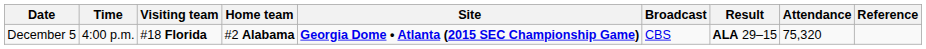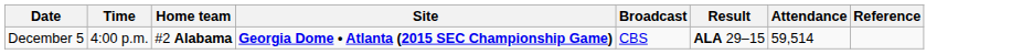 <table class="wikitable" style="font-size:95%;">
 <tr>
 <th>Date</th>
 <th>Time</th>
-<th>Visiting team</th>
 <th>Home team</th>
 <th>Site</th>
 <th>Broadcast</th>
 <th>Result</th>
 <th>Attendance</th>
 <th class="unsortable">Reference</th>
 </tr>
 <tr bgcolor=>
 <td>December 5</td>
 <td>4:00 p.m.</td>
-<td>#18 <strong>Florida</strong></td>
 <td>#2 <strong>Alabama</strong></td>
 <td><strong><a href='#'>Georgia Dome</a> • <a href='#'>Atlanta</a> (<a href='#'>2015 SEC Championship Game</a>)</strong></td>
 <td><a href='#'>CBS</a></td>
 <td><strong>ALA</strong> 29–15</td>
-<td>75,320</td>
+<td>59,514</td>
 <td style="text-align:center;"></td>
 </tr>
 </table>
